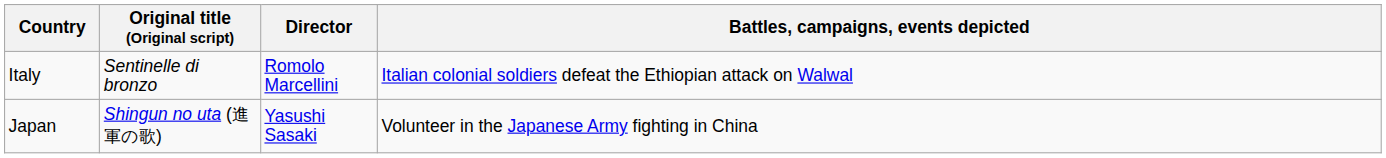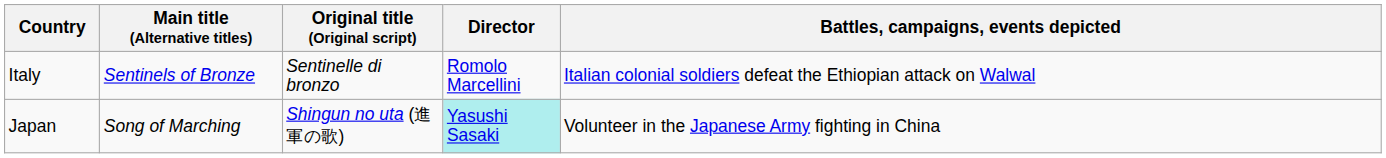 <table class="wikitable sortable" style="width:100%;">
 <tr>
 <th width= 80>Country</th>
+<th width=160>Main title<br><small>(Alternative titles)</small></th>
 <th width=140>Original title<br><small>(Original script)</small></th>
 <th width=100>Director</th>
 <th class="unsortable">Battles, campaigns, events depicted</th>
 </tr>
 <tr>
 <td>Italy</td>
+<td><em><a href='#'>Sentinels of Bronze</a></em></td>
 <td><em>Sentinelle di bronzo</em></td>
 <td><a href='#'>Romolo Marcellini</a></td>
 <td><a href='#'>Italian colonial soldiers</a> defeat the Ethiopian attack on <a href='#'>Walwal</a></td>
 </tr>
 <tr>
 <td>Japan</td>
+<td><em>Song of Marching</em> </td>
 <td><em><a href='#'>Shingun no uta</a></em> (進軍の歌)</td>
-<td><a href='#'>Yasushi Sasaki</a></td>
+<td style="background: paleturquoise;"><a href='#'>Yasushi Sasaki</a></td>
 <td>Volunteer in the <a href='#'>Japanese Army</a> fighting in China</td>
 </tr>
 </table>
